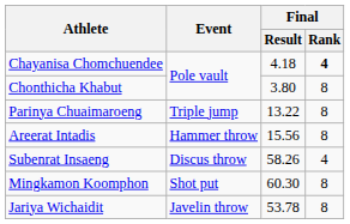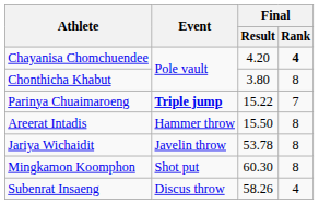 <table class="wikitable" style="font-size:90%">
 <tr>
 <th rowspan="2">Athlete</th>
 <th rowspan="2">Event</th>
 <th colspan="2">Final</th>
 </tr>
 <tr style="font-size:95%">
 <th>Result</th>
 <th>Rank</th>
 </tr>
 <tr align=center>
 <td align=left><a href='#'>Chayanisa Chomchuendee</a></td>
 <td style="text-align:left;" rowspan=2><a href='#'>Pole vault</a></td>
-<td>4.18</td>
+<td>4.20</td>
 <td><strong>4</strong></td>
 </tr>
 <tr align=center>
 <td align=left><a href='#'>Chonthicha Khabut</a></td>
 <td>3.80</td>
 <td>8</td>
 </tr>
 <tr align=center>
 <td align=left><a href='#'>Parinya Chuaimaroeng</a></td>
-<td style="text-align:left;"><a href='#'>Triple jump</a></td>
-<td>13.22</td>
-<td>8</td>
+<td style="text-align:left;"><strong><a href='#'>Triple jump</a></strong></td>
+<td>15.22</td>
+<td>7</td>
 </tr>
 <tr align=center>
 <td align=left><a href='#'>Areerat Intadis</a></td>
 <td style="text-align:left;"><a href='#'>Hammer throw</a></td>
-<td>15.56</td>
+<td>15.50</td>
+<td>8</td>
+</tr>
+<tr align=center>
+<td align=left><a href='#'>Jariya Wichaidit</a></td>
+<td style="text-align:left;"><a href='#'>Javelin throw</a></td>
+<td>53.78</td>
+<td>8</td>
+</tr>
+<tr align=center>
+<td align=left><a href='#'>Mingkamon Koomphon</a></td>
+<td style="text-align:left;"><a href='#'>Shot put</a></td>
+<td>60.30</td>
 <td>8</td>
 </tr>
 <tr align=center>
 <td align=left><a href='#'>Subenrat Insaeng</a></td>
 <td style="text-align:left;"><a href='#'>Discus throw</a></td>
 <td>58.26</td>
 <td>4</td>
 </tr>
-<tr align=center>
-<td align=left><a href='#'>Mingkamon Koomphon</a></td>
-<td style="text-align:left;"><a href='#'>Shot put</a></td>
-<td>60.30</td>
-<td>8</td>
-</tr>
-<tr align=center>
-<td align=left><a href='#'>Jariya Wichaidit</a></td>
-<td style="text-align:left;"><a href='#'>Javelin throw</a></td>
-<td>53.78</td>
-<td>8</td>
-</tr>
 </table>
